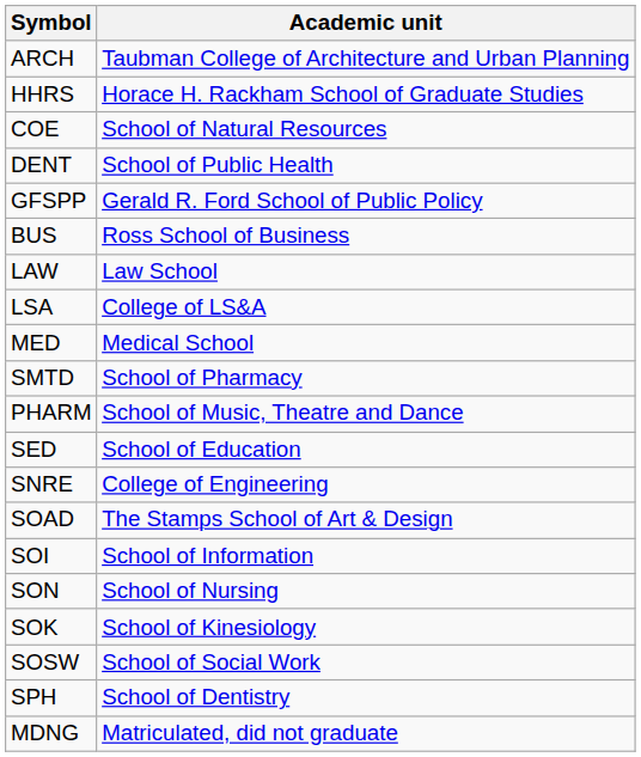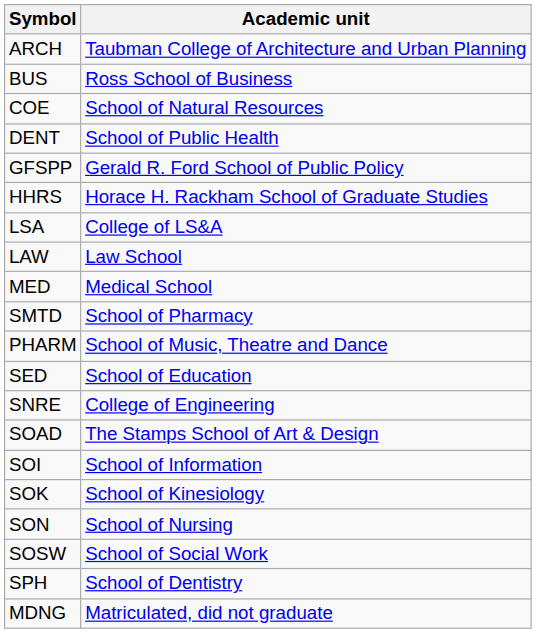 <table class="wikitable floatright">
 <tr>
 <th scope="col">Symbol</th>
 <th scope="col">Academic unit</th>
 </tr>
 <tr>
 <td>ARCH</td>
 <td><a href='#'>Taubman College of Architecture and Urban Planning</a></td>
 </tr>
 <tr>
-<td>HHRS</td>
-<td><a href='#'>Horace H. Rackham School of Graduate Studies</a></td>
+<td>BUS</td>
+<td><a href='#'>Ross School of Business</a></td>
 </tr>
 <tr>
 <td>COE</td>
 <td><a href='#'>School of Natural Resources</a></td>
 </tr>
 <tr>
 <td>DENT</td>
 <td><a href='#'>School of Public Health</a></td>
 </tr>
 <tr>
 <td>GFSPP</td>
 <td><a href='#'>Gerald R. Ford School of Public Policy</a></td>
 </tr>
 <tr>
-<td>BUS</td>
-<td><a href='#'>Ross School of Business</a></td>
+<td>HHRS</td>
+<td><a href='#'>Horace H. Rackham School of Graduate Studies</a></td>
+</tr>
+<tr>
+<td>LSA</td>
+<td><a href='#'>College of LS&A</a></td>
 </tr>
 <tr>
 <td>LAW</td>
 <td><a href='#'>Law School</a></td>
-</tr>
-<tr>
-<td>LSA</td>
-<td><a href='#'>College of LS&A</a></td>
 </tr>
 <tr>
 <td>MED</td>
 <td><a href='#'>Medical School</a></td>
 </tr>
 <tr>
 <td>SMTD</td>
 <td><a href='#'>School of Pharmacy</a></td>
 </tr>
 <tr>
 <td>PHARM</td>
 <td><a href='#'>School of Music, Theatre and Dance</a></td>
 </tr>
 <tr>
 <td>SED</td>
 <td><a href='#'>School of Education</a></td>
 </tr>
 <tr>
 <td>SNRE</td>
 <td><a href='#'>College of Engineering</a></td>
 </tr>
 <tr>
 <td>SOAD</td>
 <td><a href='#'>The Stamps School of Art & Design</a></td>
 </tr>
 <tr>
 <td>SOI</td>
 <td><a href='#'>School of Information</a></td>
 </tr>
 <tr>
+<td>SOK</td>
+<td><a href='#'>School of Kinesiology</a></td>
+</tr>
+<tr>
 <td>SON</td>
 <td><a href='#'>School of Nursing</a></td>
-</tr>
-<tr>
-<td>SOK</td>
-<td><a href='#'>School of Kinesiology</a></td>
 </tr>
 <tr>
 <td>SOSW</td>
 <td><a href='#'>School of Social Work</a></td>
 </tr>
 <tr>
 <td>SPH</td>
 <td><a href='#'>School of Dentistry</a></td>
 </tr>
 <tr>
 <td>MDNG</td>
 <td><a href='#'>Matriculated, did not graduate</a></td>
 </tr>
 </table>
